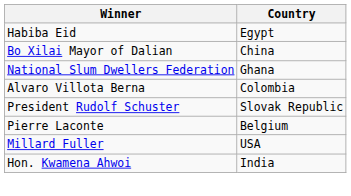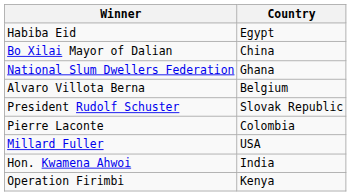 <table class="wikitable">
 <tr>
 <th>Winner</th>
 <th>Country</th>
 </tr>
 <tr>
 <td>Habiba Eid</td>
 <td>Egypt</td>
 </tr>
 <tr>
 <td><a href='#'>Bo Xilai</a> Mayor of Dalian</td>
 <td>China</td>
 </tr>
 <tr>
 <td><a href='#'>National Slum Dwellers Federation</a></td>
 <td>Ghana</td>
 </tr>
 <tr>
 <td>Alvaro Villota Berna</td>
-<td>Colombia</td>
+<td>Belgium</td>
 </tr>
 <tr>
 <td>President <a href='#'>Rudolf Schuster</a></td>
 <td>Slovak Republic</td>
 </tr>
 <tr>
 <td>Pierre Laconte</td>
-<td>Belgium</td>
+<td>Colombia</td>
 </tr>
 <tr>
 <td><a href='#'>Millard Fuller</a></td>
 <td>USA</td>
 </tr>
 <tr>
 <td>Hon. <a href='#'>Kwamena Ahwoi</a></td>
 <td>India</td>
 </tr>
+<tr>
+<td>Operation Firimbi</td>
+<td>Kenya</td>
+</tr>
 </table>
